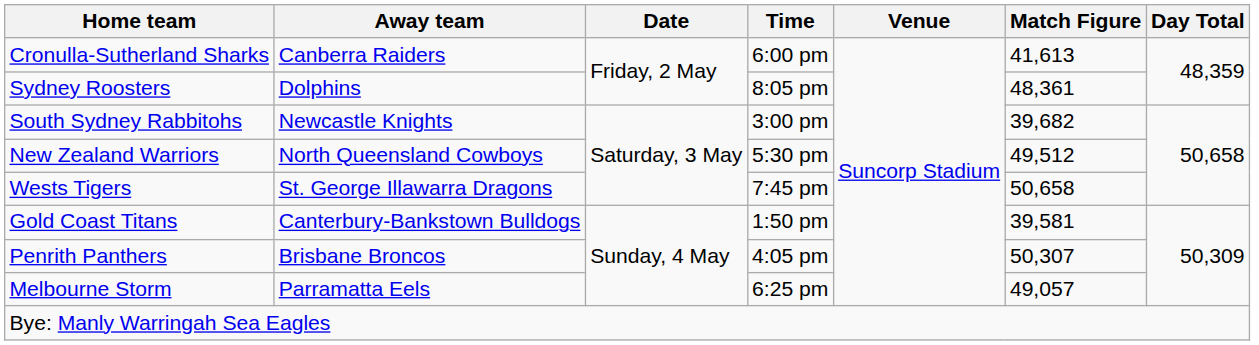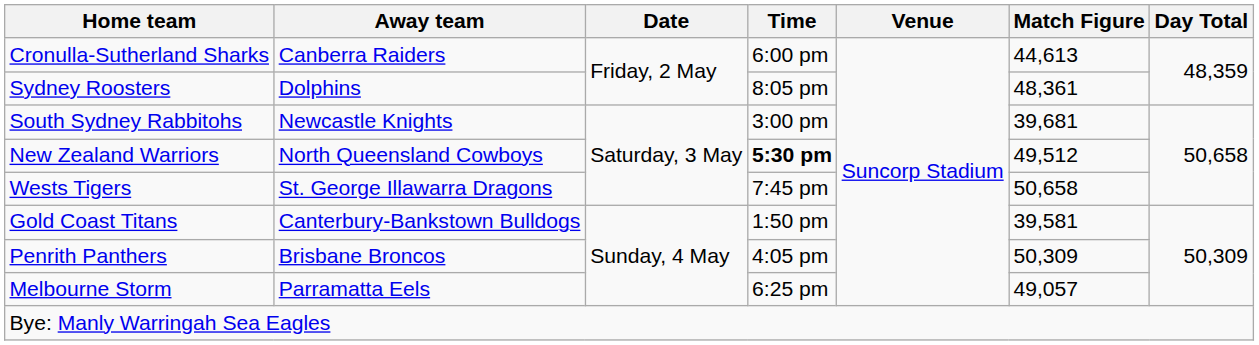 <table class="wikitable">
 <tr>
 <th>Home team</th>
 <th>Away team</th>
 <th>Date</th>
 <th>Time</th>
 <th>Venue</th>
 <th>Match Figure</th>
 <th>Day Total</th>
 </tr>
 <tr>
 <td align="left"><a href='#'>Cronulla-Sutherland Sharks</a></td>
 <td align="left"><a href='#'>Canberra Raiders</a></td>
 <td rowspan="2">Friday, 2 May</td>
 <td>6:00 pm</td>
 <td rowspan="8"><a href='#'>Suncorp Stadium</a></td>
-<td>41,613</td>
+<td>44,613</td>
 <td rowspan="2" align="right">48,359</td>
 </tr>
 <tr>
 <td align="left"><a href='#'>Sydney Roosters</a></td>
 <td align="left"><a href='#'>Dolphins</a></td>
 <td>8:05 pm</td>
 <td>48,361</td>
 </tr>
 <tr>
 <td align="left"><a href='#'>South Sydney Rabbitohs</a></td>
 <td align="left"><a href='#'>Newcastle Knights</a></td>
 <td rowspan="3">Saturday, 3 May</td>
 <td>3:00 pm</td>
-<td>39,682</td>
+<td>39,681</td>
 <td rowspan="3" align="right">50,658</td>
 </tr>
 <tr>
 <td align="left"><a href='#'>New Zealand Warriors</a></td>
 <td align="left"><a href='#'>North Queensland Cowboys</a></td>
-<td>5:30 pm</td>
+<td><strong>5:30 pm</strong></td>
 <td>49,512</td>
 </tr>
 <tr>
 <td align="left"><a href='#'>Wests Tigers</a></td>
 <td align="left"><a href='#'>St. George Illawarra Dragons</a></td>
 <td>7:45 pm</td>
 <td>50,658</td>
 </tr>
 <tr>
 <td align="left"><a href='#'>Gold Coast Titans</a></td>
 <td align="left"><a href='#'>Canterbury-Bankstown Bulldogs</a></td>
 <td rowspan="3">Sunday, 4 May</td>
 <td>1:50 pm</td>
 <td>39,581</td>
 <td rowspan="3" align="right">50,309</td>
 </tr>
 <tr>
 <td align="left"><a href='#'>Penrith Panthers</a></td>
 <td align="left"><a href='#'>Brisbane Broncos</a></td>
 <td>4:05 pm</td>
-<td>50,307</td>
+<td>50,309</td>
 </tr>
 <tr>
 <td align="left"><a href='#'>Melbourne Storm</a></td>
 <td align="left"><a href='#'>Parramatta Eels</a></td>
 <td>6:25 pm</td>
 <td>49,057</td>
 </tr>
 <tr>
 <td colspan="7" align="left">Bye: <a href='#'>Manly Warringah Sea Eagles</a></td>
 </tr>
 </table>
